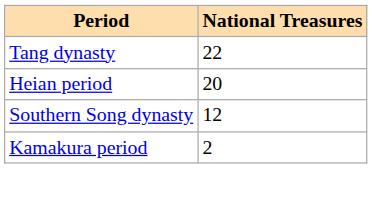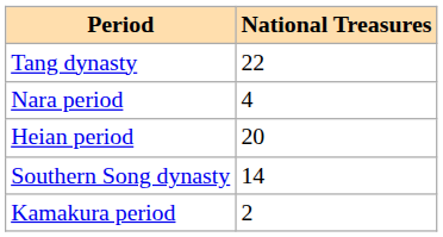 <table class="wikitable" style="background:#ffffff;" style="text-align:center" align="left">
 <tr>
 <th align="left" style="background:#ffdead;">Period</th>
 <th align="left" style="background:#ffdead;">National Treasures</th>
 </tr>
 <tr>
 <td><a href='#'>Tang dynasty</a></td>
 <td>22</td>
 </tr>
 <tr>
+<td><a href='#'>Nara period</a></td>
+<td>4</td>
+</tr>
+<tr>
 <td><a href='#'>Heian period</a></td>
 <td>20</td>
 </tr>
 <tr>
 <td><a href='#'>Southern Song dynasty</a></td>
-<td>12</td>
+<td>14</td>
 </tr>
 <tr>
 <td><a href='#'>Kamakura period</a></td>
 <td>2</td>
 </tr>
 </table>
